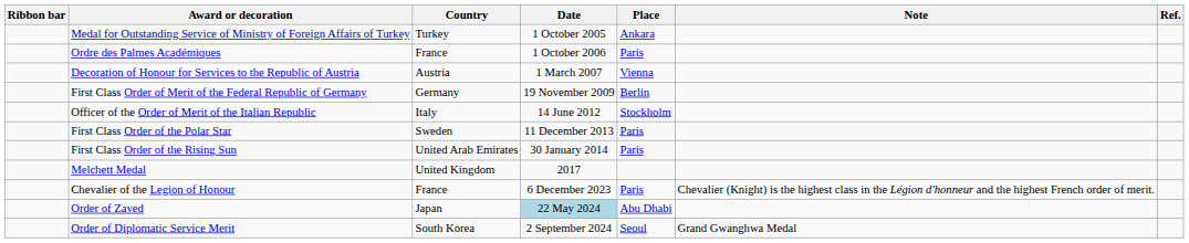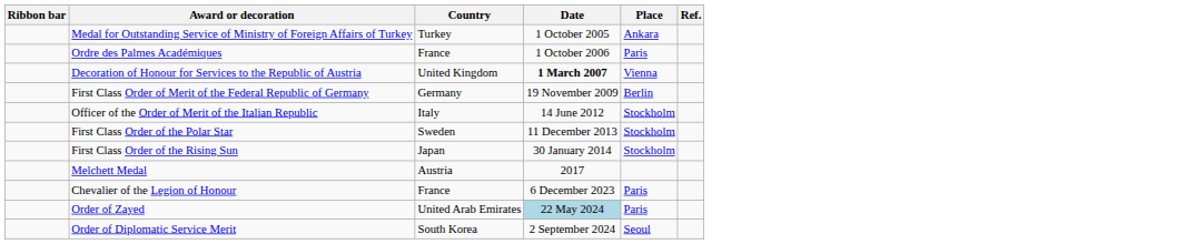 <table class="wikitable sortable" style="font-size: 90%;">
 <tr>
 <th class="unsortable">Ribbon bar</th>
 <th>Award or decoration</th>
 <th>Country</th>
 <th>Date</th>
 <th>Place</th>
-<th class="unsortable">Note</th>
 <th class="unsortable">Ref.</th>
 </tr>
 <tr>
 <td></td>
 <td><a href='#'>Medal for Outstanding Service of Ministry of Foreign Affairs of Turkey</a></td>
 <td>Turkey</td>
 <td align=center> 1 October 2005</td>
 <td><a href='#'>Ankara</a></td>
 <td></td>
-<td></td>
 </tr>
 <tr>
 <td></td>
 <td><a href='#'>Ordre des Palmes Académiques</a></td>
 <td>France</td>
 <td align=center> 1 October 2006</td>
 <td><a href='#'>Paris</a></td>
 <td></td>
-<td></td>
 </tr>
 <tr>
 <td></td>
 <td><a href='#'>Decoration of Honour for Services to the Republic of Austria</a></td>
-<td>Austria</td>
-<td align=center> 1 March 2007</td>
+<td>United Kingdom</td>
+<td align=center><strong> 1 March 2007</strong></td>
 <td><a href='#'>Vienna</a></td>
-<td></td>
 <td></td>
 </tr>
 <tr>
 <td></td>
 <td>First Class <a href='#'>Order of Merit of the Federal Republic of Germany</a></td>
 <td>Germany</td>
 <td align=center> 19 November 2009</td>
 <td><a href='#'>Berlin</a></td>
 <td></td>
-<td></td>
 </tr>
 <tr>
 <td></td>
 <td>Officer of the <a href='#'>Order of Merit of the Italian Republic</a></td>
 <td>Italy</td>
 <td align=center> 14 June 2012</td>
 <td><a href='#'>Stockholm</a></td>
 <td></td>
-<td></td>
 </tr>
 <tr>
 <td></td>
 <td>First Class <a href='#'>Order of the Polar Star</a></td>
 <td>Sweden</td>
 <td align=center> 11 December 2013</td>
-<td><a href='#'>Paris</a></td>
-<td></td>
+<td><a href='#'>Stockholm</a></td>
 <td></td>
 </tr>
 <tr>
 <td></td>
 <td>First Class <a href='#'>Order of the Rising Sun</a></td>
-<td>United Arab Emirates</td>
+<td>Japan</td>
 <td align=center> 30 January 2014</td>
-<td><a href='#'>Paris</a></td>
-<td></td>
+<td><a href='#'>Stockholm</a></td>
 <td></td>
 </tr>
 <tr>
 <td></td>
 <td><a href='#'>Melchett Medal</a></td>
-<td>United Kingdom</td>
+<td>Austria</td>
 <td align=center>2017</td>
-<td></td>
 <td></td>
 <td></td>
 </tr>
 <tr>
 <td></td>
 <td>Chevalier of the <a href='#'>Legion of Honour</a></td>
 <td>France</td>
 <td align=center> 6 December 2023</td>
 <td><a href='#'>Paris</a></td>
-<td>Chevalier (Knight) is the highest class in the <em>Légion d'honneur</em> and the highest French order of merit.</td>
 <td></td>
 </tr>
 <tr>
 <td></td>
 <td><a href='#'>Order of Zayed</a></td>
-<td>Japan</td>
+<td>United Arab Emirates</td>
 <td align=center style="background: lightblue;"> 22 May 2024</td>
-<td><a href='#'>Abu Dhabi</a></td>
-<td></td>
+<td><a href='#'>Paris</a></td>
 <td></td>
 </tr>
 <tr>
 <td></td>
 <td><a href='#'>Order of Diplomatic Service Merit</a></td>
 <td>South Korea</td>
 <td align=center> 2 September 2024</td>
 <td><a href='#'>Seoul</a></td>
-<td>Grand Gwanghwa Medal</td>
 <td></td>
 </tr>
 </table>
